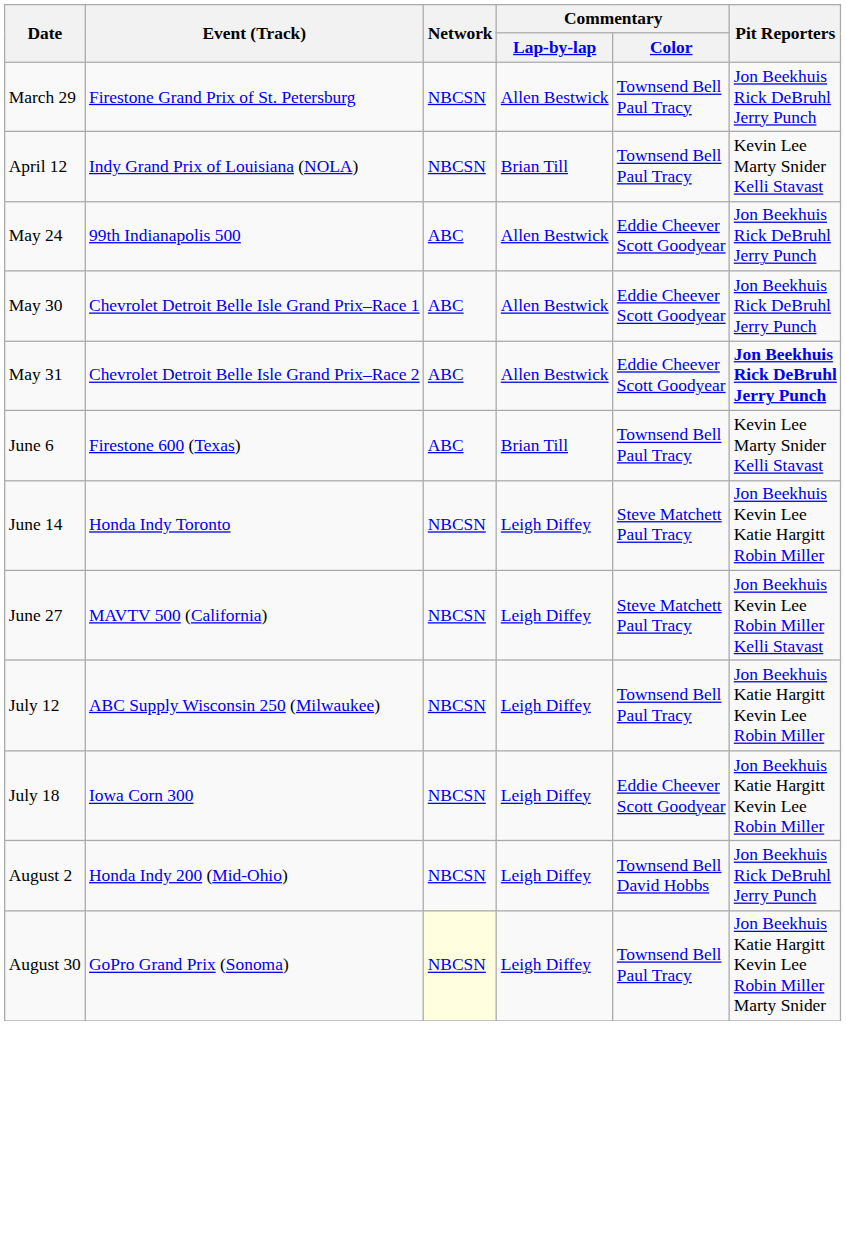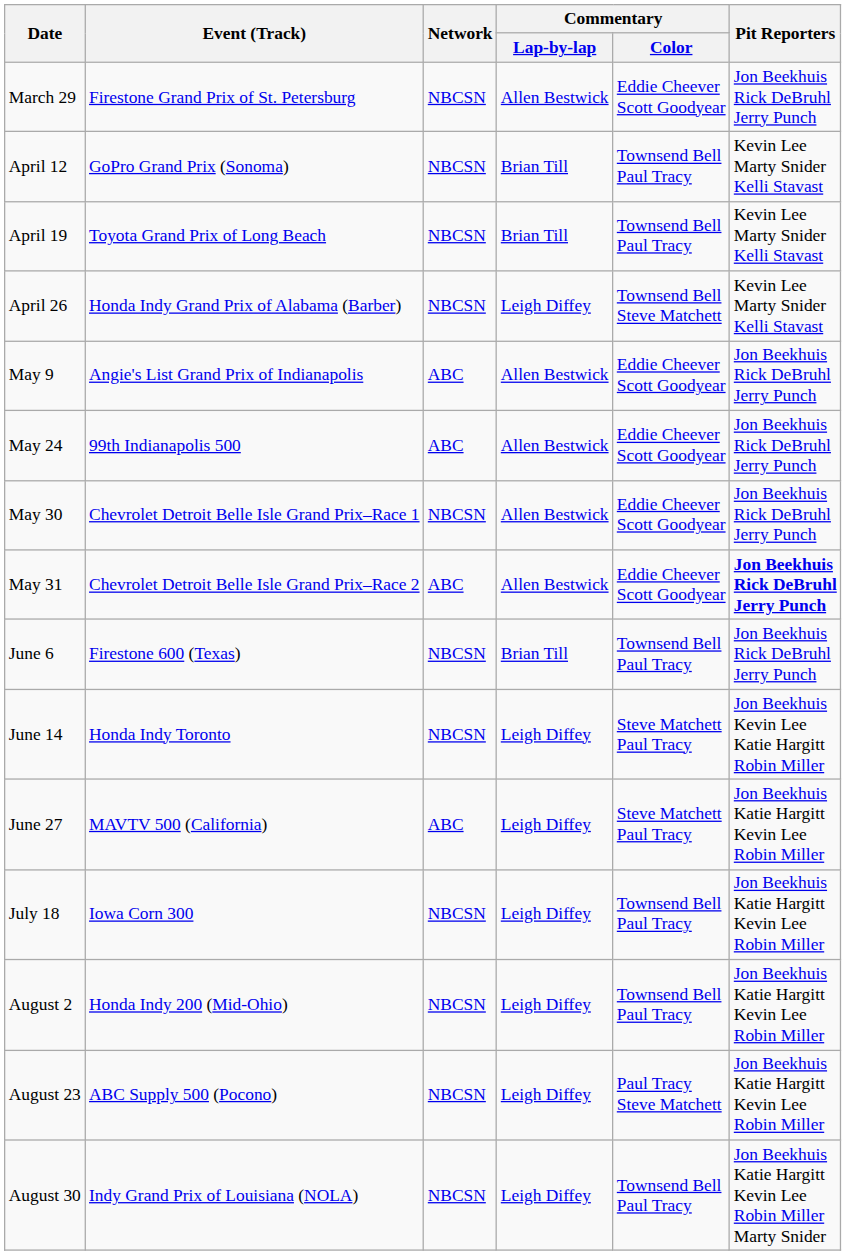 <table class="wikitable" style="font-size: 85%;">
 <tr>
 <th rowspan=2>Date</th>
 <th rowspan=2>Event (Track)</th>
 <th rowspan=2>Network<br></th>
 <th colspan=2>Commentary</th>
 <th rowspan=2>Pit Reporters</th>
 </tr>
 <tr>
 <th><a href='#'>Lap-by-lap</a></th>
 <th><a href='#'>Color</a></th>
 </tr>
 <tr>
 <td>March 29</td>
 <td><a href='#'>Firestone Grand Prix of St. Petersburg</a></td>
 <td><a href='#'>NBCSN</a></td>
 <td><a href='#'>Allen Bestwick</a></td>
-<td><a href='#'>Townsend Bell</a><br><a href='#'>Paul Tracy</a></td>
+<td><a href='#'>Eddie Cheever</a><br><a href='#'>Scott Goodyear</a></td>
 <td><a href='#'>Jon Beekhuis</a><br><a href='#'>Rick DeBruhl</a><br><a href='#'>Jerry Punch</a></td>
 </tr>
 <tr>
 <td>April 12</td>
-<td><a href='#'>Indy Grand Prix of Louisiana</a> (<a href='#'>NOLA</a>)</td>
+<td><a href='#'>GoPro Grand Prix</a> (<a href='#'>Sonoma</a>)</td>
 <td><a href='#'>NBCSN</a></td>
 <td><a href='#'>Brian Till</a></td>
 <td><a href='#'>Townsend Bell</a><br><a href='#'>Paul Tracy</a></td>
 <td>Kevin Lee<br>Marty Snider<br><a href='#'>Kelli Stavast</a></td>
+</tr>
+<tr>
+<td>April 19</td>
+<td><a href='#'>Toyota Grand Prix of Long Beach</a></td>
+<td><a href='#'>NBCSN</a></td>
+<td><a href='#'>Brian Till</a></td>
+<td><a href='#'>Townsend Bell</a><br><a href='#'>Paul Tracy</a></td>
+<td>Kevin Lee<br>Marty Snider<br><a href='#'>Kelli Stavast</a></td>
+</tr>
+<tr>
+<td>April 26</td>
+<td><a href='#'>Honda Indy Grand Prix of Alabama</a> (<a href='#'>Barber</a>)</td>
+<td><a href='#'>NBCSN</a></td>
+<td><a href='#'>Leigh Diffey</a></td>
+<td><a href='#'>Townsend Bell</a><br><a href='#'>Steve Matchett</a></td>
+<td>Kevin Lee<br>Marty Snider<br><a href='#'>Kelli Stavast</a></td>
+</tr>
+<tr>
+<td>May 9</td>
+<td><a href='#'>Angie's List Grand Prix of Indianapolis</a></td>
+<td><a href='#'>ABC</a></td>
+<td><a href='#'>Allen Bestwick</a></td>
+<td><a href='#'>Eddie Cheever</a><br><a href='#'>Scott Goodyear</a></td>
+<td><a href='#'>Jon Beekhuis</a><br><a href='#'>Rick DeBruhl</a><br><a href='#'>Jerry Punch</a></td>
 </tr>
 <tr>
 <td>May 24</td>
 <td><a href='#'>99th Indianapolis 500</a></td>
 <td><a href='#'>ABC</a></td>
 <td><a href='#'>Allen Bestwick</a></td>
 <td><a href='#'>Eddie Cheever</a><br><a href='#'>Scott Goodyear</a></td>
 <td><a href='#'>Jon Beekhuis</a><br><a href='#'>Rick DeBruhl</a><br><a href='#'>Jerry Punch</a></td>
 </tr>
 <tr>
 <td>May 30</td>
 <td><a href='#'>Chevrolet Detroit Belle Isle Grand Prix–Race 1</a></td>
-<td><a href='#'>ABC</a></td>
+<td><a href='#'>NBCSN</a></td>
 <td><a href='#'>Allen Bestwick</a></td>
 <td><a href='#'>Eddie Cheever</a><br><a href='#'>Scott Goodyear</a></td>
 <td><a href='#'>Jon Beekhuis</a><br><a href='#'>Rick DeBruhl</a><br><a href='#'>Jerry Punch</a></td>
 </tr>
 <tr>
 <td>May 31</td>
 <td><a href='#'>Chevrolet Detroit Belle Isle Grand Prix–Race 2</a></td>
 <td><a href='#'>ABC</a></td>
 <td><a href='#'>Allen Bestwick</a></td>
 <td><a href='#'>Eddie Cheever</a><br><a href='#'>Scott Goodyear</a></td>
 <td><strong><a href='#'>Jon Beekhuis</a><br><a href='#'>Rick DeBruhl</a><br><a href='#'>Jerry Punch</a></strong></td>
 </tr>
 <tr>
 <td>June 6</td>
 <td><a href='#'>Firestone 600</a> (<a href='#'>Texas</a>)</td>
-<td><a href='#'>ABC</a></td>
+<td><a href='#'>NBCSN</a></td>
 <td><a href='#'>Brian Till</a></td>
 <td><a href='#'>Townsend Bell</a><br><a href='#'>Paul Tracy</a></td>
-<td>Kevin Lee<br>Marty Snider<br><a href='#'>Kelli Stavast</a></td>
+<td><a href='#'>Jon Beekhuis</a><br><a href='#'>Rick DeBruhl</a><br><a href='#'>Jerry Punch</a></td>
 </tr>
 <tr>
 <td>June 14</td>
 <td><a href='#'>Honda Indy Toronto</a></td>
 <td><a href='#'>NBCSN</a></td>
 <td><a href='#'>Leigh Diffey</a></td>
 <td><a href='#'>Steve Matchett</a><br><a href='#'>Paul Tracy</a></td>
 <td><a href='#'>Jon Beekhuis</a><br>Kevin Lee<br>Katie Hargitt<br><a href='#'>Robin Miller</a></td>
 </tr>
 <tr>
 <td>June 27</td>
 <td><a href='#'>MAVTV 500</a> (<a href='#'>California</a>)</td>
-<td><a href='#'>NBCSN</a></td>
+<td><a href='#'>ABC</a></td>
 <td><a href='#'>Leigh Diffey</a></td>
 <td><a href='#'>Steve Matchett</a><br><a href='#'>Paul Tracy</a></td>
-<td><a href='#'>Jon Beekhuis</a><br>Kevin Lee<br><a href='#'>Robin Miller</a><br><a href='#'>Kelli Stavast</a></td>
-</tr>
-<tr>
-<td>July 12</td>
-<td><a href='#'>ABC Supply Wisconsin 250</a> (<a href='#'>Milwaukee</a>)</td>
-<td><a href='#'>NBCSN</a></td>
-<td><a href='#'>Leigh Diffey</a></td>
-<td><a href='#'>Townsend Bell</a><br><a href='#'>Paul Tracy</a></td>
 <td><a href='#'>Jon Beekhuis</a><br>Katie Hargitt<br>Kevin Lee<br><a href='#'>Robin Miller</a></td>
 </tr>
 <tr>
 <td>July 18</td>
 <td><a href='#'>Iowa Corn 300</a></td>
 <td><a href='#'>NBCSN</a></td>
 <td><a href='#'>Leigh Diffey</a></td>
-<td><a href='#'>Eddie Cheever</a><br><a href='#'>Scott Goodyear</a></td>
+<td><a href='#'>Townsend Bell</a><br><a href='#'>Paul Tracy</a></td>
 <td><a href='#'>Jon Beekhuis</a><br>Katie Hargitt<br>Kevin Lee<br><a href='#'>Robin Miller</a></td>
 </tr>
 <tr>
 <td>August 2</td>
 <td><a href='#'>Honda Indy 200</a> (<a href='#'>Mid-Ohio</a>)</td>
 <td><a href='#'>NBCSN</a></td>
 <td><a href='#'>Leigh Diffey</a></td>
-<td><a href='#'>Townsend Bell</a><br><a href='#'>David Hobbs</a></td>
-<td><a href='#'>Jon Beekhuis</a><br><a href='#'>Rick DeBruhl</a><br><a href='#'>Jerry Punch</a></td>
+<td><a href='#'>Townsend Bell</a><br><a href='#'>Paul Tracy</a></td>
+<td><a href='#'>Jon Beekhuis</a><br>Katie Hargitt<br>Kevin Lee<br><a href='#'>Robin Miller</a></td>
+</tr>
+<tr>
+<td>August 23</td>
+<td><a href='#'>ABC Supply 500</a> (<a href='#'>Pocono</a>)</td>
+<td><a href='#'>NBCSN</a></td>
+<td><a href='#'>Leigh Diffey</a></td>
+<td><a href='#'>Paul Tracy</a><br><a href='#'>Steve Matchett</a></td>
+<td><a href='#'>Jon Beekhuis</a><br>Katie Hargitt<br>Kevin Lee<br><a href='#'>Robin Miller</a></td>
 </tr>
 <tr>
 <td>August 30</td>
-<td><a href='#'>GoPro Grand Prix</a> (<a href='#'>Sonoma</a>)</td>
-<td style="background: lightyellow;"><a href='#'>NBCSN</a></td>
+<td><a href='#'>Indy Grand Prix of Louisiana</a> (<a href='#'>NOLA</a>)</td>
+<td><a href='#'>NBCSN</a></td>
 <td><a href='#'>Leigh Diffey</a></td>
 <td><a href='#'>Townsend Bell</a><br><a href='#'>Paul Tracy</a></td>
 <td><a href='#'>Jon Beekhuis</a><br>Katie Hargitt<br>Kevin Lee<br><a href='#'>Robin Miller</a><br>Marty Snider</td>
 </tr>
 </table>
